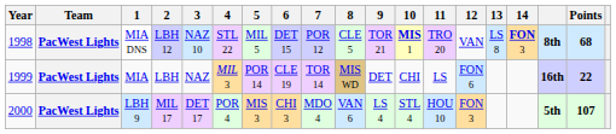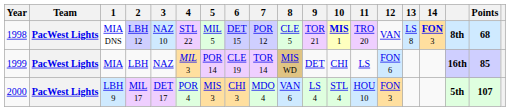 <table class="wikitable" style="text-align:center; font-size:85%">
 <tr>
 <th scope="col">Year</th>
 <th scope="col">Team</th>
 <th scope="col">1</th>
 <th scope="col">2</th>
 <th scope="col">3</th>
 <th scope="col">4</th>
 <th scope="col">5</th>
 <th scope="col">6</th>
 <th scope="col">7</th>
 <th scope="col">8</th>
 <th scope="col">9</th>
 <th scope="col">10</th>
 <th scope="col">11</th>
 <th scope="col">12</th>
 <th scope="col">13</th>
 <th scope="col">14</th>
 <th scope="col"></th>
 <th scope="col">Points</th>
 <th scope="col"></th>
 </tr>
 <tr>
 <td><a href='#'>1998</a></td>
 <th nowrap><a href='#'>PacWest Lights</a></th>
 <td style="background:#FFFFFF;"><a href='#'>MIA</a><br><small>DNS</small></td>
 <td style="background:#CFCFFF;"><a href='#'>LBH</a><br><small>12</small></td>
 <td style="background:#CFEAFF;"><a href='#'>NAZ</a><br><small>10</small></td>
 <td style="background:#EFCFFF;"><a href='#'>STL</a><br><small>22</small></td>
 <td style="background:#DFFFDF;"><a href='#'>MIL</a><br><small>5</small></td>
 <td style="background:#CFCFFF;"><a href='#'>DET</a><br><small>15</small></td>
 <td style="background:#CFCFFF;"><a href='#'>POR</a><br><small>12</small></td>
 <td style="background:#DFFFDF;"><a href='#'>CLE</a><br><small>5</small></td>
 <td style="background:#EFCFFF;"><a href='#'>TOR</a><br><small>21</small></td>
 <td style="background:#FFFFBF;"><strong><a href='#'>MIS</a></strong><br><small>1</small></td>
 <td style="background:#EFCFFF;"><a href='#'>TRO</a><br><small>20</small></td>
 <td><a href='#'>VAN</a></td>
 <td style="background:#CFEAFF;"><a href='#'>LS</a><br><small>8</small></td>
 <td style="background:#FFDF9F;"><strong><a href='#'>FON</a></strong><br><small>3</small></td>
 <td style="background:#CFEAFF;"><strong>8th</strong></td>
 <td style="background:#CFEAFF;"><strong>68</strong></td>
 <th scope="row"></th>
 </tr>
 <tr>
 <td><a href='#'>1999</a></td>
 <th nowrap><a href='#'>PacWest Lights</a></th>
 <td><a href='#'>MIA</a></td>
 <td><a href='#'>LBH</a></td>
 <td><a href='#'>NAZ</a></td>
 <td style="background:#FFDF9F;"><em><a href='#'>MIL</a></em><br><small>3</small></td>
 <td style="background:#EFCFFF;"><a href='#'>POR</a><br><small>14</small></td>
 <td style="background:#EFCFFF;"><a href='#'>CLE</a><br><small>19</small></td>
 <td style="background:#EFCFFF;"><a href='#'>TOR</a><br><small>14</small></td>
 <td style="background:#DFC484;"><a href='#'>MIS</a><br><small>WD</small></td>
 <td><a href='#'>DET</a></td>
 <td><a href='#'>CHI</a></td>
 <td><a href='#'>LS</a></td>
 <td style="background:#CFEAFF;"><a href='#'>FON</a><br><small>6</small></td>
 <td></td>
 <td></td>
 <td style="background:#CFCFFF;"><strong>16th</strong></td>
-<td style="background:#CFCFFF;"><strong>22</strong></td>
+<td style="background:#CFCFFF;"><strong>85</strong></td>
 <th scope="row"></th>
 </tr>
 <tr>
 <td><a href='#'>2000</a></td>
 <th nowrap><a href='#'>PacWest Lights</a></th>
 <td style="background:#CFEAFF;"><a href='#'>LBH</a><br><small>9</small></td>
 <td style="background:#EFCFFF;"><a href='#'>MIL</a><br><small>17</small></td>
 <td style="background:#EFCFFF;"><a href='#'>DET</a><br><small>17</small></td>
 <td style="background:#DFFFDF;"><a href='#'>POR</a><br><small>4</small></td>
 <td style="background:#FFDF9F;"><a href='#'>MIS</a><br><small>3</small></td>
 <td style="background:#FFDF9F;"><a href='#'>CHI</a><br><small>3</small></td>
 <td style="background:#DFFFDF;"><a href='#'>MDO</a><br><small>4</small></td>
 <td style="background:#CFEAFF;"><a href='#'>VAN</a><br><small>6</small></td>
 <td style="background:#DFFFDF;"><a href='#'>LS</a><br><small>4</small></td>
 <td style="background:#DFFFDF;"><a href='#'>STL</a><br><small>4</small></td>
 <td style="background:#CFEAFF;"><a href='#'>HOU</a><br><small>10</small></td>
 <td style="background:#FFDF9F;"><a href='#'>FON</a><br><small>3</small></td>
 <td></td>
 <td></td>
 <td style="background:#DFFFDF;"><strong>5th</strong></td>
 <td style="background:#DFFFDF;"><strong>107</strong></td>
 <th scope="row"></th>
 </tr>
 </table>
